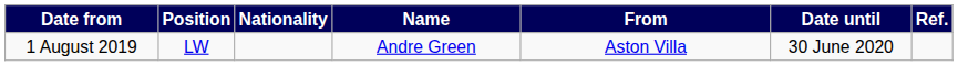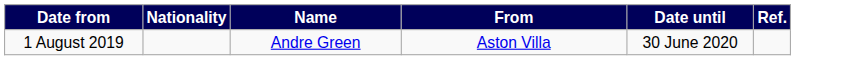 <table class="wikitable"  style="text-align:center; font-size:90%; ">
 <tr>
 <th style="background:#00005a; color:#FFFFFF; width:120px;">Date from</th>
-<th style="background:#00005a; color:#FFFFFF; width:50px;">Position</th>
 <th style="background:#00005a; color:#FFFFFF; width:50px;">Nationality</th>
 <th style="background:#00005a; color:#FFFFFF; width:150px;">Name</th>
 <th style="background:#00005a; color:#FFFFFF; width:200px;">From</th>
 <th style="background:#00005a; color:#FFFFFF; width:110px;">Date until</th>
 <th style="background:#00005a; color:#FFFFFF; width:25px;">Ref.</th>
 </tr>
 <tr>
 <td>1 August 2019</td>
-<td><a href='#'>LW</a></td>
 <td></td>
 <td><a href='#'>Andre Green</a></td>
 <td> <a href='#'>Aston Villa</a></td>
 <td>30 June 2020</td>
 <td></td>
 </tr>
 </table>
